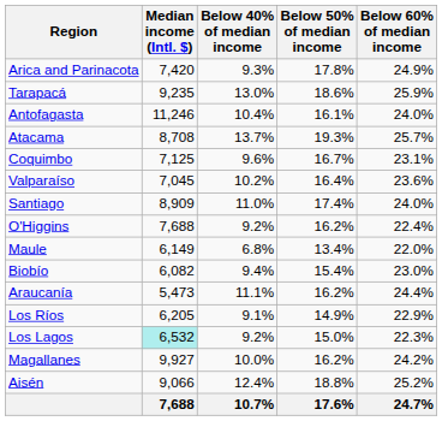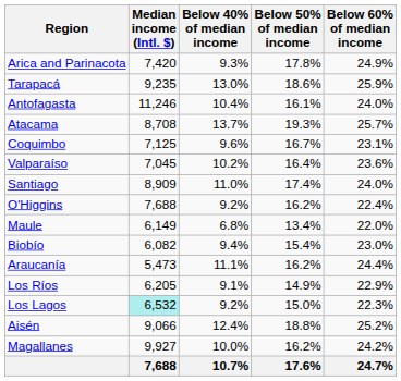 <table class="wikitable sortable" style="text-align:right">
 <tr>
 <th>Region</th>
 <th>Median<br>income<br>(<a href='#'>Intl. $</a>)</th>
 <th>Below 40%<br>of median<br>income</th>
 <th>Below 50%<br>of median<br>income</th>
 <th>Below 60%<br>of median<br>income</th>
 </tr>
 <tr>
 <td align="left"><a href='#'>Arica and Parinacota</a></td>
 <td>7,420</td>
 <td>9.3%</td>
 <td>17.8%</td>
 <td>24.9%</td>
 </tr>
 <tr>
 <td align="left"><a href='#'>Tarapacá</a></td>
 <td>9,235</td>
 <td>13.0%</td>
 <td>18.6%</td>
 <td>25.9%</td>
 </tr>
 <tr>
 <td align="left"><a href='#'>Antofagasta</a></td>
 <td>11,246</td>
 <td>10.4%</td>
 <td>16.1%</td>
 <td>24.0%</td>
 </tr>
 <tr>
 <td align="left"><a href='#'>Atacama</a></td>
 <td>8,708</td>
 <td>13.7%</td>
 <td>19.3%</td>
 <td>25.7%</td>
 </tr>
 <tr>
 <td align="left"><a href='#'>Coquimbo</a></td>
 <td>7,125</td>
 <td>9.6%</td>
 <td>16.7%</td>
 <td>23.1%</td>
 </tr>
 <tr>
 <td align="left"><a href='#'>Valparaíso</a></td>
 <td>7,045</td>
 <td>10.2%</td>
 <td>16.4%</td>
 <td>23.6%</td>
 </tr>
 <tr>
 <td align="left"><a href='#'>Santiago</a></td>
 <td>8,909</td>
 <td>11.0%</td>
 <td>17.4%</td>
 <td>24.0%</td>
 </tr>
 <tr>
 <td align="left"><a href='#'>O'Higgins</a></td>
 <td>7,688</td>
 <td>9.2%</td>
 <td>16.2%</td>
 <td>22.4%</td>
 </tr>
 <tr>
 <td align="left"><a href='#'>Maule</a></td>
 <td>6,149</td>
 <td>6.8%</td>
 <td>13.4%</td>
 <td>22.0%</td>
 </tr>
 <tr>
 <td align="left"><a href='#'>Biobío</a></td>
 <td>6,082</td>
 <td>9.4%</td>
 <td>15.4%</td>
 <td>23.0%</td>
 </tr>
 <tr>
 <td align="left"><a href='#'>Araucanía</a></td>
 <td>5,473</td>
 <td>11.1%</td>
 <td>16.2%</td>
 <td>24.4%</td>
 </tr>
 <tr>
 <td align="left"><a href='#'>Los Ríos</a></td>
 <td>6,205</td>
 <td>9.1%</td>
 <td>14.9%</td>
 <td>22.9%</td>
 </tr>
 <tr>
 <td align="left"><a href='#'>Los Lagos</a></td>
 <td style="background: paleturquoise;">6,532</td>
 <td>9.2%</td>
 <td>15.0%</td>
 <td>22.3%</td>
 </tr>
 <tr>
+<td align="left"><a href='#'>Aisén</a></td>
+<td>9,066</td>
+<td>12.4%</td>
+<td>18.8%</td>
+<td>25.2%</td>
+</tr>
+<tr>
 <td align="left"><a href='#'>Magallanes</a></td>
 <td>9,927</td>
 <td>10.0%</td>
 <td>16.2%</td>
 <td>24.2%</td>
-</tr>
-<tr>
-<td align="left"><a href='#'>Aisén</a></td>
-<td>9,066</td>
-<td>12.4%</td>
-<td>18.8%</td>
-<td>25.2%</td>
 </tr>
 <tr style="background-color: #f2f2f2">
 <td align="left"><strong></strong></td>
 <td><strong>7,688</strong></td>
 <td><strong>10.7%</strong></td>
 <td><strong>17.6%</strong></td>
 <td><strong>24.7%</strong></td>
 </tr>
 </table>
